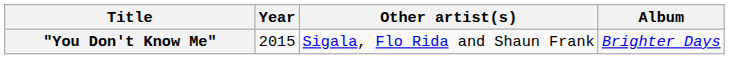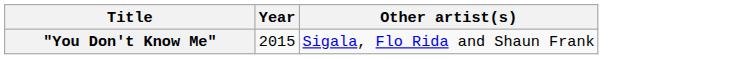 <table class="wikitable plainrowheaders" style="text-align:center;">
 <tr>
 <th scope="col" style="width:16em;">Title</th>
 <th scope="col">Year</th>
 <th scope="col">Other artist(s)</th>
-<th scope="col">Album</th>
 </tr>
 <tr>
 <th scope="row">"You Don't Know Me"</th>
 <td>2015</td>
 <td><a href='#'>Sigala</a>, <a href='#'>Flo Rida</a> and Shaun Frank</td>
-<td><em><a href='#'>Brighter Days</a></em></td>
 </tr>
 </table>
